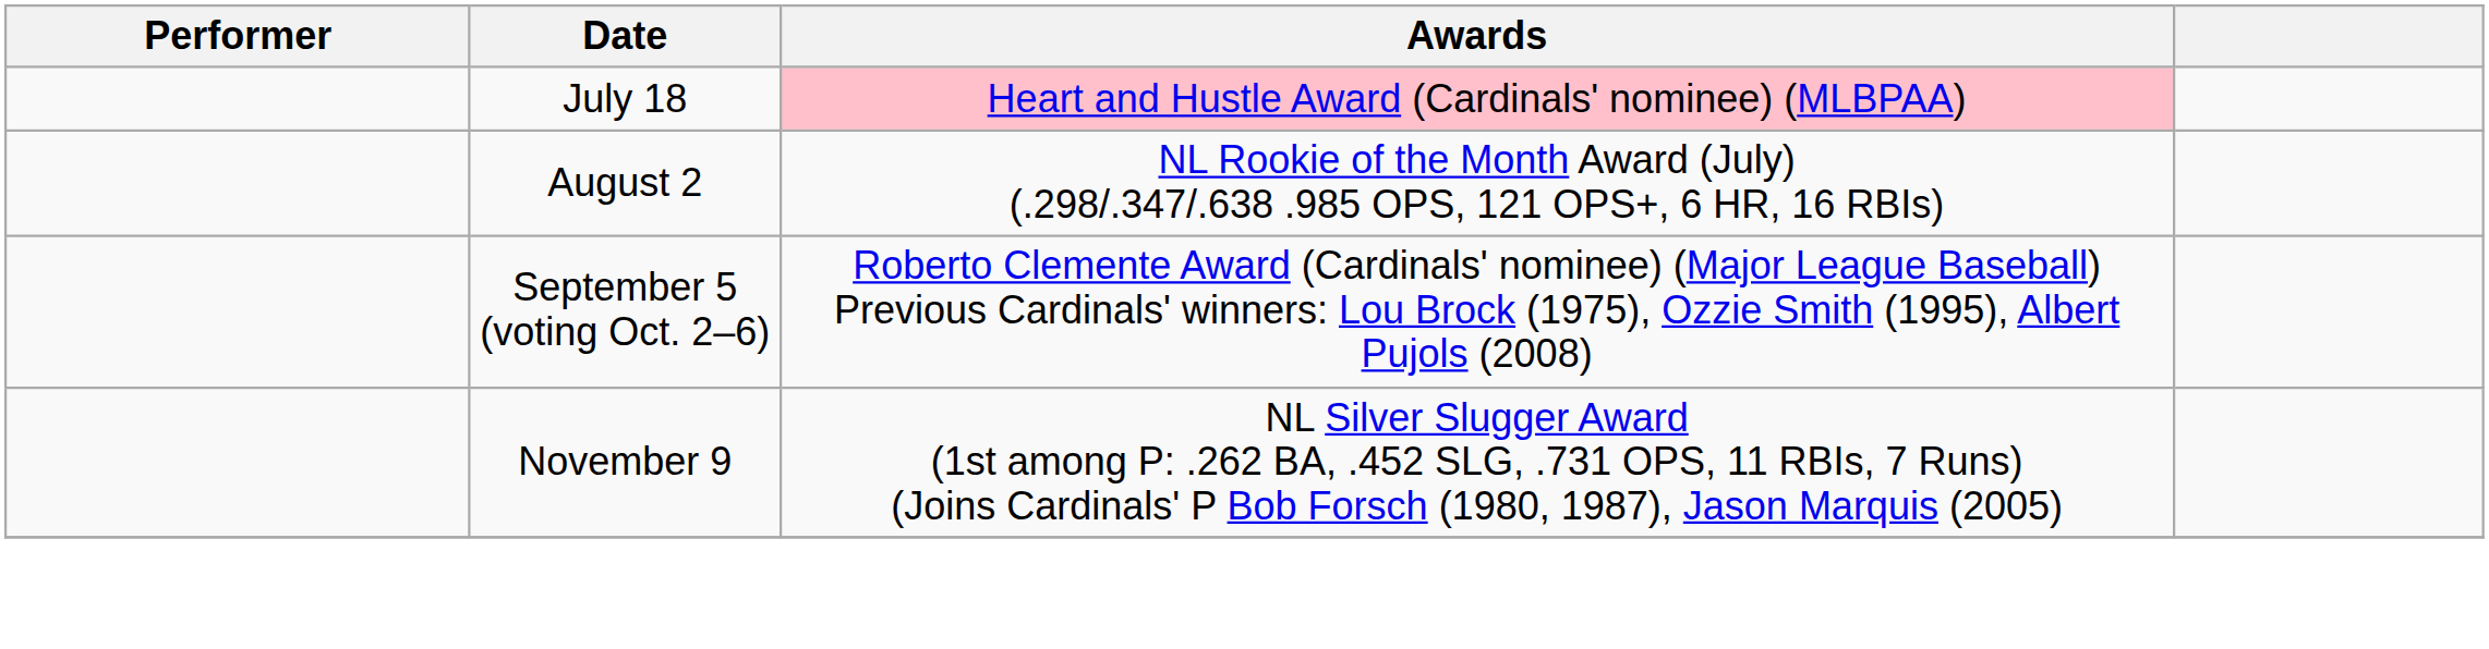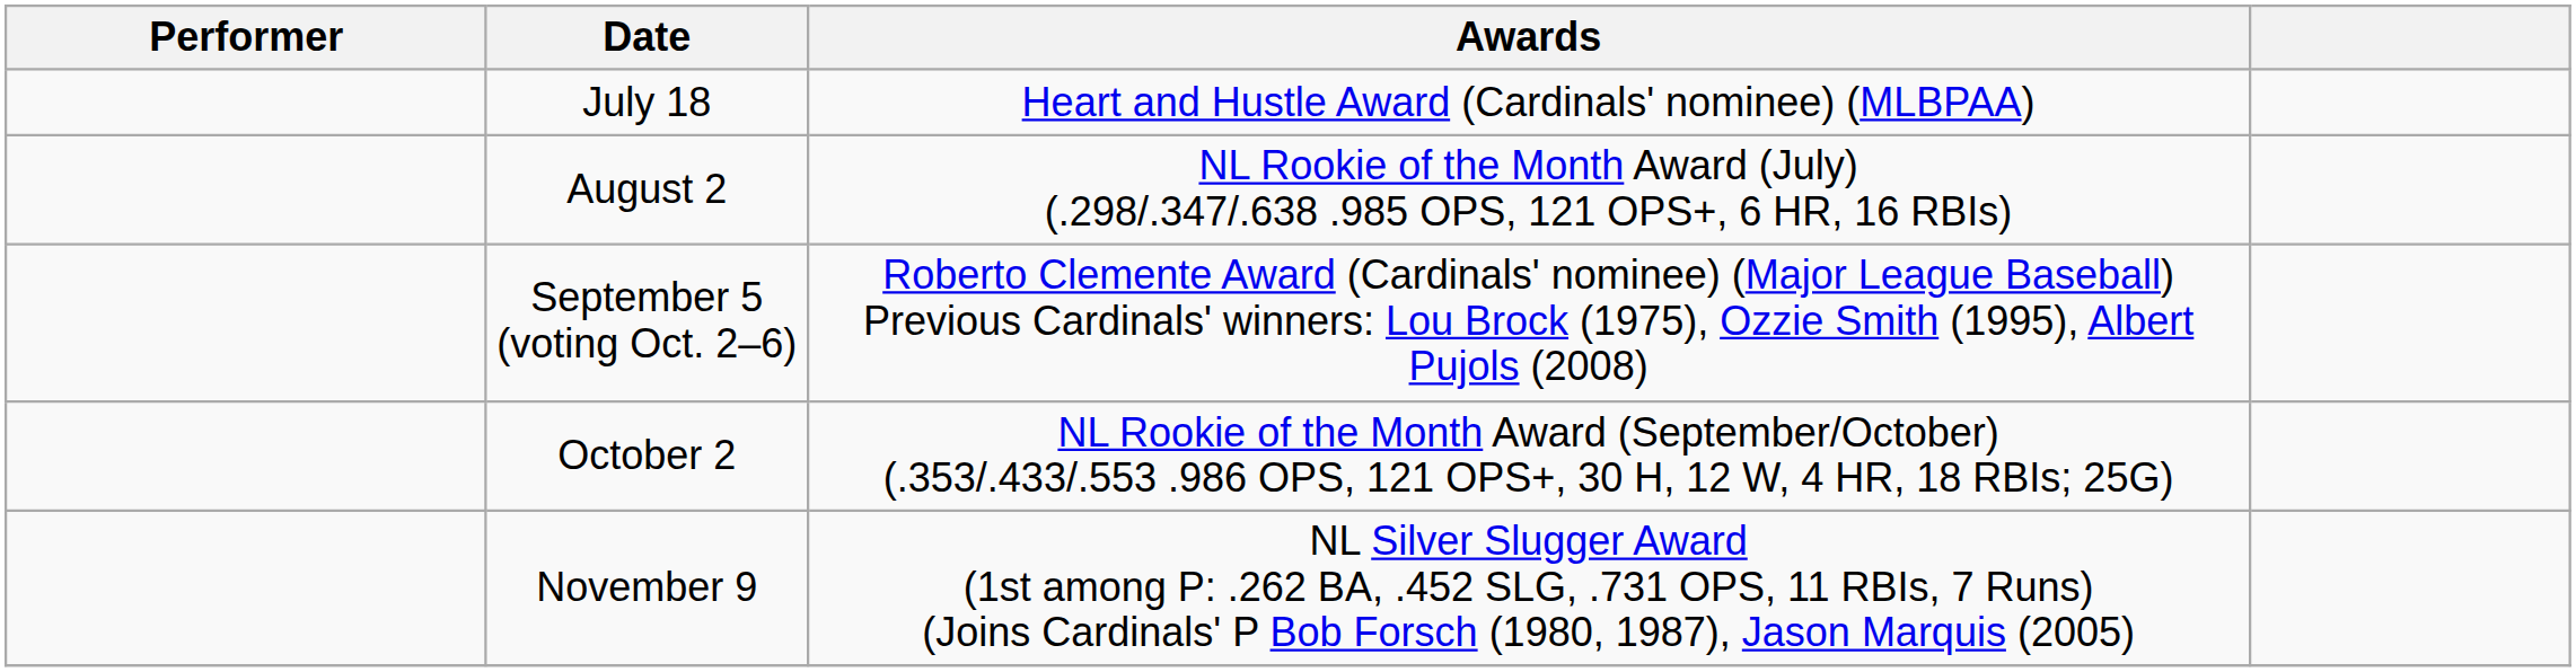 <table class="wikitable sortable" style="width:80%;">
 <tr align=center>
 <th style="width:15%;">Performer</th>
 <th style="width:10%;" data-sort-type="date">Date</th>
 <th style="width:45%;">Awards</th>
 <th style="width:10%;"></th>
 </tr>
 <tr align=center>
 <td></td>
 <td>July 18</td>
-<td style="background: pink;"><a href='#'>Heart and Hustle Award</a> (Cardinals' nominee) (<a href='#'>MLBPAA</a>)</td>
+<td><a href='#'>Heart and Hustle Award</a> (Cardinals' nominee) (<a href='#'>MLBPAA</a>)</td>
 <td></td>
 </tr>
 <tr align=center>
 <td></td>
 <td>August 2</td>
 <td><a href='#'>NL Rookie of the Month</a> Award (July) <br> (.298/.347/.638 .985 OPS, 121 OPS+, 6 HR, 16 RBIs)</td>
 <td></td>
 </tr>
 <tr align=center>
 <td></td>
 <td>September 5 (voting Oct. 2–6)</td>
 <td><a href='#'>Roberto Clemente Award</a> (Cardinals' nominee) (<a href='#'>Major League Baseball</a>) <br>Previous Cardinals' winners: <a href='#'>Lou Brock</a> (1975), <a href='#'>Ozzie Smith</a> (1995), <a href='#'>Albert Pujols</a> (2008)</td>
 <td> <br></td>
 </tr>
 <tr align=center>
 <td></td>
+<td>October 2</td>
+<td><a href='#'>NL Rookie of the Month</a> Award (September/October) <br> (.353/.433/.553 .986 OPS, 121 OPS+, 30 H, 12 W, 4 HR, 18 RBIs; 25G)</td>
+<td></td>
+</tr>
+<tr align=center>
+<td></td>
 <td>November 9</td>
 <td>NL <a href='#'>Silver Slugger Award</a> <br> (1st among P: .262 BA, .452 SLG, .731 OPS, 11 RBIs, 7 Runs) <br>(Joins Cardinals' P <a href='#'>Bob Forsch</a> (1980, 1987), <a href='#'>Jason Marquis</a> (2005)</td>
 <td></td>
 </tr>
 <tr>
 </tr>
 </table>
